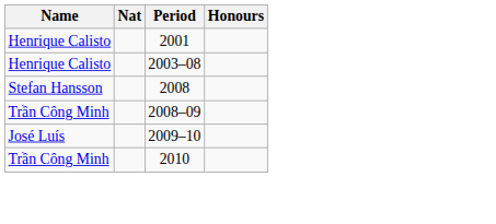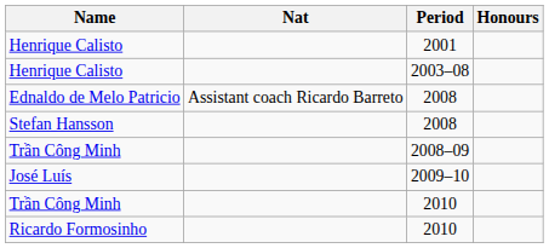 <table class="wikitable">
 <tr>
 <th>Name</th>
 <th>Nat</th>
 <th>Period</th>
 <th>Honours</th>
 </tr>
 <tr>
 <td><a href='#'>Henrique Calisto</a></td>
 <td align="center"></td>
 <td align="center">2001</td>
 <td></td>
 </tr>
 <tr>
 <td><a href='#'>Henrique Calisto</a></td>
 <td align="center"></td>
 <td align="center">2003–08</td>
+<td></td>
+</tr>
+<tr>
+<td><a href='#'>Ednaldo de Melo Patricio</a></td>
+<td align="center">Assistant coach Ricardo Barreto </td>
+<td align="center">2008</td>
 <td></td>
 </tr>
 <tr>
 <td><a href='#'>Stefan Hansson</a></td>
 <td align="center"></td>
 <td align="center">2008</td>
 <td></td>
 </tr>
 <tr>
 <td><a href='#'>Trần Công Minh</a></td>
 <td align="center"></td>
 <td align="center">2008–09</td>
 <td></td>
 </tr>
 <tr>
 <td><a href='#'>José Luís</a></td>
 <td align="center"></td>
 <td align="center">2009–10</td>
 <td></td>
 </tr>
 <tr>
 <td><a href='#'>Trần Công Minh</a></td>
 <td align="center"></td>
 <td align="center">2010</td>
 <td></td>
 </tr>
+<tr>
+<td><a href='#'>Ricardo Formosinho</a></td>
+<td align="center"></td>
+<td align="center">2010</td>
+<td></td>
+</tr>
 </table>
